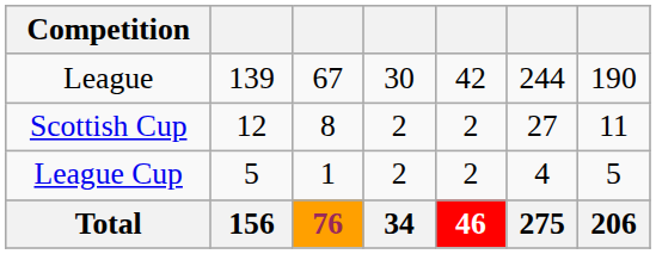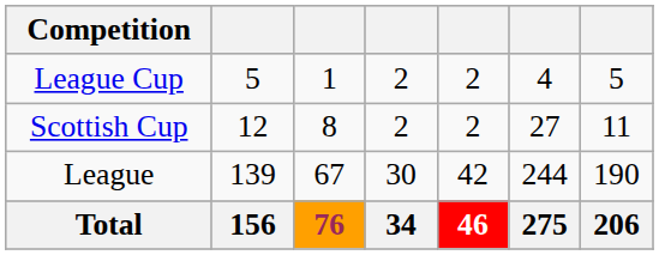 <table class="wikitable" style="text-align:center">
 <tr>
 <th width=100>Competition</th>
 <th width=35></th>
 <th width=30></th>
 <th width=30></th>
 <th width=30></th>
 <th width=30></th>
 <th width=30></th>
 </tr>
 <tr>
-<td>League</td>
-<td>139</td>
-<td>67</td>
-<td>30</td>
-<td>42</td>
-<td>244</td>
-<td>190</td>
+<td><a href='#'>League Cup</a></td>
+<td>5</td>
+<td>1</td>
+<td>2</td>
+<td>2</td>
+<td>4</td>
+<td>5</td>
 </tr>
 <tr>
 <td><a href='#'>Scottish Cup</a></td>
 <td>12</td>
 <td>8</td>
 <td>2</td>
 <td>2</td>
 <td>27</td>
 <td>11</td>
 </tr>
 <tr>
-<td><a href='#'>League Cup</a></td>
-<td>5</td>
-<td>1</td>
-<td>2</td>
-<td>2</td>
-<td>4</td>
-<td>5</td>
+<td>League</td>
+<td>139</td>
+<td>67</td>
+<td>30</td>
+<td>42</td>
+<td>244</td>
+<td>190</td>
 </tr>
 <tr>
 <th>Total</th>
 <th>156</th>
 <th style="text-align:center; color:#98285c; background:#ffa000;">76</th>
 <th>34</th>
 <th style="text-align:center; color:white; background:red;">46</th>
 <th>275</th>
 <th>206</th>
 </tr>
 </table>
